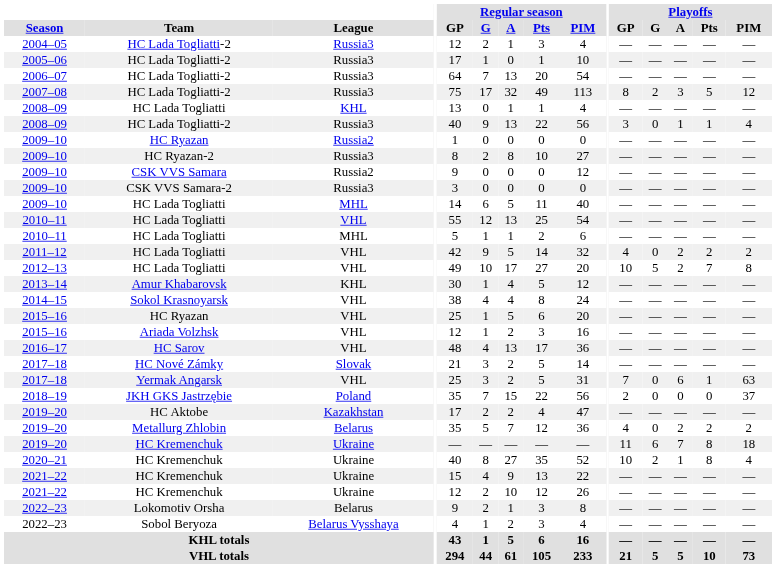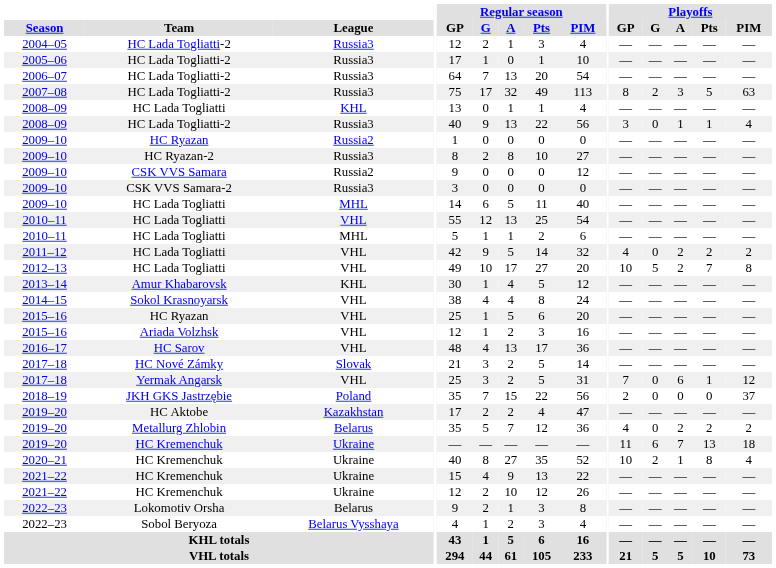 <table border="0" cellpadding="1" cellspacing="0" style="text-align:center; width:60em">
 <tr bgcolor="#e0e0e0">
 <th colspan="3" bgcolor="#ffffff"></th>
 <th rowspan="99" bgcolor="#ffffff"></th>
 <th colspan="5"><a href='#'>Regular season</a></th>
 <th rowspan="99" bgcolor="#ffffff"></th>
 <th colspan="5"><a href='#'>Playoffs</a></th>
 </tr>
 <tr bgcolor="#e0e0e0">
 <th><a href='#'>Season</a></th>
 <th>Team</th>
 <th>League</th>
 <th>GP</th>
 <th><a href='#'>G</a></th>
 <th><a href='#'>A</a></th>
 <th><a href='#'>Pts</a></th>
 <th><a href='#'>PIM</a></th>
 <th>GP</th>
 <th>G</th>
 <th>A</th>
 <th>Pts</th>
 <th>PIM</th>
 </tr>
 <tr>
 <td><a href='#'>2004–05</a></td>
 <td><a href='#'>HC Lada Togliatti</a>-2</td>
 <td><a href='#'>Russia3</a></td>
 <td>12</td>
 <td>2</td>
 <td>1</td>
 <td>3</td>
 <td>4</td>
 <td>—</td>
 <td>—</td>
 <td>—</td>
 <td>—</td>
 <td>—</td>
 </tr>
 <tr bgcolor="#f0f0f0">
 <td><a href='#'>2005–06</a></td>
 <td>HC Lada Togliatti-2</td>
 <td>Russia3</td>
 <td>17</td>
 <td>1</td>
 <td>0</td>
 <td>1</td>
 <td>10</td>
 <td>—</td>
 <td>—</td>
 <td>—</td>
 <td>—</td>
 <td>—</td>
 </tr>
 <tr>
 <td><a href='#'>2006–07</a></td>
 <td>HC Lada Togliatti-2</td>
 <td>Russia3</td>
 <td>64</td>
 <td>7</td>
 <td>13</td>
 <td>20</td>
 <td>54</td>
 <td>—</td>
 <td>—</td>
 <td>—</td>
 <td>—</td>
 <td>—</td>
 </tr>
 <tr bgcolor="#f0f0f0">
 <td><a href='#'>2007–08</a></td>
 <td>HC Lada Togliatti-2</td>
 <td>Russia3</td>
 <td>75</td>
 <td>17</td>
 <td>32</td>
 <td>49</td>
 <td>113</td>
 <td>8</td>
 <td>2</td>
 <td>3</td>
 <td>5</td>
-<td>12</td>
+<td>63</td>
 </tr>
 <tr>
 <td><a href='#'>2008–09</a></td>
 <td>HC Lada Togliatti</td>
 <td><a href='#'>KHL</a></td>
 <td>13</td>
 <td>0</td>
 <td>1</td>
 <td>1</td>
 <td>4</td>
 <td>—</td>
 <td>—</td>
 <td>—</td>
 <td>—</td>
 <td>—</td>
 </tr>
 <tr bgcolor="#f0f0f0">
 <td><a href='#'>2008–09</a></td>
 <td>HC Lada Togliatti-2</td>
 <td>Russia3</td>
 <td>40</td>
 <td>9</td>
 <td>13</td>
 <td>22</td>
 <td>56</td>
 <td>3</td>
 <td>0</td>
 <td>1</td>
 <td>1</td>
 <td>4</td>
 </tr>
 <tr>
 <td><a href='#'>2009–10</a></td>
 <td><a href='#'>HC Ryazan</a></td>
 <td><a href='#'>Russia2</a></td>
 <td>1</td>
 <td>0</td>
 <td>0</td>
 <td>0</td>
 <td>0</td>
 <td>—</td>
 <td>—</td>
 <td>—</td>
 <td>—</td>
 <td>—</td>
 </tr>
 <tr bgcolor="#f0f0f0">
 <td><a href='#'>2009–10</a></td>
 <td>HC Ryazan-2</td>
 <td>Russia3</td>
 <td>8</td>
 <td>2</td>
 <td>8</td>
 <td>10</td>
 <td>27</td>
 <td>—</td>
 <td>—</td>
 <td>—</td>
 <td>—</td>
 <td>—</td>
 </tr>
 <tr>
 <td><a href='#'>2009–10</a></td>
 <td><a href='#'>CSK VVS Samara</a></td>
 <td>Russia2</td>
 <td>9</td>
 <td>0</td>
 <td>0</td>
 <td>0</td>
 <td>12</td>
 <td>—</td>
 <td>—</td>
 <td>—</td>
 <td>—</td>
 <td>—</td>
 </tr>
 <tr bgcolor="#f0f0f0">
 <td><a href='#'>2009–10</a></td>
 <td>CSK VVS Samara-2</td>
 <td>Russia3</td>
 <td>3</td>
 <td>0</td>
 <td>0</td>
 <td>0</td>
 <td>0</td>
 <td>—</td>
 <td>—</td>
 <td>—</td>
 <td>—</td>
 <td>—</td>
 </tr>
 <tr>
 <td><a href='#'>2009–10</a></td>
 <td>HC Lada Togliatti</td>
 <td><a href='#'>MHL</a></td>
 <td>14</td>
 <td>6</td>
 <td>5</td>
 <td>11</td>
 <td>40</td>
 <td>—</td>
 <td>—</td>
 <td>—</td>
 <td>—</td>
 <td>—</td>
 </tr>
 <tr bgcolor="#f0f0f0">
 <td><a href='#'>2010–11</a></td>
 <td>HC Lada Togliatti</td>
 <td><a href='#'>VHL</a></td>
 <td>55</td>
 <td>12</td>
 <td>13</td>
 <td>25</td>
 <td>54</td>
 <td>—</td>
 <td>—</td>
 <td>—</td>
 <td>—</td>
 <td>—</td>
 </tr>
 <tr>
 <td><a href='#'>2010–11</a></td>
 <td>HC Lada Togliatti</td>
 <td>MHL</td>
 <td>5</td>
 <td>1</td>
 <td>1</td>
 <td>2</td>
 <td>6</td>
 <td>—</td>
 <td>—</td>
 <td>—</td>
 <td>—</td>
 <td>—</td>
 </tr>
 <tr bgcolor="#f0f0f0">
 <td><a href='#'>2011–12</a></td>
 <td>HC Lada Togliatti</td>
 <td>VHL</td>
 <td>42</td>
 <td>9</td>
 <td>5</td>
 <td>14</td>
 <td>32</td>
 <td>4</td>
 <td>0</td>
 <td>2</td>
 <td>2</td>
 <td>2</td>
 </tr>
 <tr>
 <td><a href='#'>2012–13</a></td>
 <td>HC Lada Togliatti</td>
 <td>VHL</td>
 <td>49</td>
 <td>10</td>
 <td>17</td>
 <td>27</td>
 <td>20</td>
 <td>10</td>
 <td>5</td>
 <td>2</td>
 <td>7</td>
 <td>8</td>
 </tr>
 <tr bgcolor="#f0f0f0">
 <td><a href='#'>2013–14</a></td>
 <td><a href='#'>Amur Khabarovsk</a></td>
 <td>KHL</td>
 <td>30</td>
 <td>1</td>
 <td>4</td>
 <td>5</td>
 <td>12</td>
 <td>—</td>
 <td>—</td>
 <td>—</td>
 <td>—</td>
 <td>—</td>
 </tr>
 <tr>
 <td><a href='#'>2014–15</a></td>
 <td><a href='#'>Sokol Krasnoyarsk</a></td>
 <td>VHL</td>
 <td>38</td>
 <td>4</td>
 <td>4</td>
 <td>8</td>
 <td>24</td>
 <td>—</td>
 <td>—</td>
 <td>—</td>
 <td>—</td>
 <td>—</td>
 </tr>
 <tr bgcolor="#f0f0f0">
 <td><a href='#'>2015–16</a></td>
 <td>HC Ryazan</td>
 <td>VHL</td>
 <td>25</td>
 <td>1</td>
 <td>5</td>
 <td>6</td>
 <td>20</td>
 <td>—</td>
 <td>—</td>
 <td>—</td>
 <td>—</td>
 <td>—</td>
 </tr>
 <tr>
 <td><a href='#'>2015–16</a></td>
 <td><a href='#'>Ariada Volzhsk</a></td>
 <td>VHL</td>
 <td>12</td>
 <td>1</td>
 <td>2</td>
 <td>3</td>
 <td>16</td>
 <td>—</td>
 <td>—</td>
 <td>—</td>
 <td>—</td>
 <td>—</td>
 </tr>
 <tr bgcolor="#f0f0f0">
 <td><a href='#'>2016–17</a></td>
 <td><a href='#'>HC Sarov</a></td>
 <td>VHL</td>
 <td>48</td>
 <td>4</td>
 <td>13</td>
 <td>17</td>
 <td>36</td>
 <td>—</td>
 <td>—</td>
 <td>—</td>
 <td>—</td>
 <td>—</td>
 </tr>
 <tr>
 <td><a href='#'>2017–18</a></td>
 <td><a href='#'>HC Nové Zámky</a></td>
 <td><a href='#'>Slovak</a></td>
 <td>21</td>
 <td>3</td>
 <td>2</td>
 <td>5</td>
 <td>14</td>
 <td>—</td>
 <td>—</td>
 <td>—</td>
 <td>—</td>
 <td>—</td>
 </tr>
 <tr bgcolor="#f0f0f0">
 <td><a href='#'>2017–18</a></td>
 <td><a href='#'>Yermak Angarsk</a></td>
 <td>VHL</td>
 <td>25</td>
 <td>3</td>
 <td>2</td>
 <td>5</td>
 <td>31</td>
 <td>7</td>
 <td>0</td>
 <td>6</td>
 <td>1</td>
-<td>63</td>
+<td>12</td>
 </tr>
 <tr>
 <td><a href='#'>2018–19</a></td>
 <td><a href='#'>JKH GKS Jastrzębie</a></td>
 <td><a href='#'>Poland</a></td>
 <td>35</td>
 <td>7</td>
 <td>15</td>
 <td>22</td>
 <td>56</td>
 <td>2</td>
 <td>0</td>
 <td>0</td>
 <td>0</td>
 <td>37</td>
 </tr>
 <tr bgcolor="#f0f0f0">
 <td><a href='#'>2019–20</a></td>
 <td>HC Aktobe</td>
 <td><a href='#'>Kazakhstan</a></td>
 <td>17</td>
 <td>2</td>
 <td>2</td>
 <td>4</td>
 <td>47</td>
 <td>—</td>
 <td>—</td>
 <td>—</td>
 <td>—</td>
 <td>—</td>
 </tr>
 <tr>
 <td><a href='#'>2019–20</a></td>
 <td><a href='#'>Metallurg Zhlobin</a></td>
 <td><a href='#'>Belarus</a></td>
 <td>35</td>
 <td>5</td>
 <td>7</td>
 <td>12</td>
 <td>36</td>
 <td>4</td>
 <td>0</td>
 <td>2</td>
 <td>2</td>
 <td>2</td>
 </tr>
 <tr bgcolor="#f0f0f0">
 <td><a href='#'>2019–20</a></td>
 <td><a href='#'>HC Kremenchuk</a></td>
 <td><a href='#'>Ukraine</a></td>
 <td>—</td>
 <td>—</td>
 <td>—</td>
 <td>—</td>
 <td>—</td>
 <td>11</td>
 <td>6</td>
 <td>7</td>
-<td>8</td>
+<td>13</td>
 <td>18</td>
 </tr>
 <tr>
 <td><a href='#'>2020–21</a></td>
 <td>HC Kremenchuk</td>
 <td>Ukraine</td>
 <td>40</td>
 <td>8</td>
 <td>27</td>
 <td>35</td>
 <td>52</td>
 <td>10</td>
 <td>2</td>
 <td>1</td>
 <td>8</td>
 <td>4</td>
 </tr>
 <tr bgcolor="#f0f0f0">
 <td><a href='#'>2021–22</a></td>
 <td>HC Kremenchuk</td>
 <td>Ukraine</td>
 <td>15</td>
 <td>4</td>
 <td>9</td>
 <td>13</td>
 <td>22</td>
 <td>—</td>
 <td>—</td>
 <td>—</td>
 <td>—</td>
 <td>—</td>
 </tr>
 <tr>
 <td><a href='#'>2021–22</a></td>
 <td>HC Kremenchuk</td>
 <td>Ukraine</td>
 <td>12</td>
 <td>2</td>
 <td>10</td>
 <td>12</td>
 <td>26</td>
 <td>—</td>
 <td>—</td>
 <td>—</td>
 <td>—</td>
 <td>—</td>
 </tr>
 <tr bgcolor="#f0f0f0">
 <td><a href='#'>2022–23</a></td>
 <td>Lokomotiv Orsha</td>
 <td>Belarus</td>
 <td>9</td>
 <td>2</td>
 <td>1</td>
 <td>3</td>
 <td>8</td>
 <td>—</td>
 <td>—</td>
 <td>—</td>
 <td>—</td>
 <td>—</td>
 </tr>
 <tr>
 <td>2022–23</td>
 <td>Sobol Beryoza</td>
 <td><a href='#'>Belarus Vysshaya</a></td>
 <td>4</td>
 <td>1</td>
 <td>2</td>
 <td>3</td>
 <td>4</td>
 <td>—</td>
 <td>—</td>
 <td>—</td>
 <td>—</td>
 <td>—</td>
 </tr>
 <tr>
 </tr>
 <tr ALIGN="center" bgcolor="#e0e0e0">
 <th colspan="3">KHL totals</th>
 <th ALIGN="center">43</th>
 <th ALIGN="center">1</th>
 <th ALIGN="center">5</th>
 <th ALIGN="center">6</th>
 <th ALIGN="center">16</th>
 <th ALIGN="center">—</th>
 <th ALIGN="center">—</th>
 <th ALIGN="center">—</th>
 <th ALIGN="center">—</th>
 <th ALIGN="center">—</th>
 </tr>
 <tr>
 </tr>
 <tr ALIGN="center" bgcolor="#e0e0e0">
 <th colspan="3">VHL totals</th>
 <th ALIGN="center">294</th>
 <th ALIGN="center">44</th>
 <th ALIGN="center">61</th>
 <th ALIGN="center">105</th>
 <th ALIGN="center">233</th>
 <th ALIGN="center">21</th>
 <th ALIGN="center">5</th>
 <th ALIGN="center">5</th>
 <th ALIGN="center">10</th>
 <th ALIGN="center">73</th>
 </tr>
 </table>
